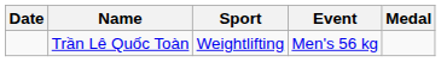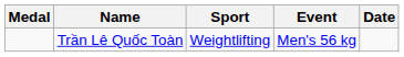 <table class="wikitable sortable" style="font-size: 95%;">
 <tr>
-<th>Date</th>
+<th>Medal</th>
 <th>Name</th>
 <th>Sport</th>
 <th>Event</th>
-<th>Medal</th>
+<th>Date</th>
 </tr>
 <tr>
 <td></td>
 <td><a href='#'>Trần Lê Quốc Toàn</a></td>
 <td><a href='#'>Weightlifting</a></td>
 <td><a href='#'>Men's 56 kg</a></td>
 <td></td>
 </tr>
 </table>
